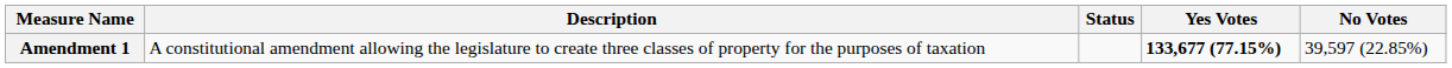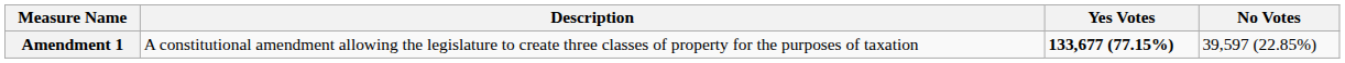 <table class="wikitable sortable plainrowheaders" style="width:100%">
 <tr>
 <th scope="col">Measure Name</th>
 <th scope="col">Description</th>
-<th scope="col">Status</th>
 <th scope="col">Yes Votes</th>
 <th scope="col">No Votes</th>
 </tr>
 <tr>
 <th scope=row>Amendment 1</th>
 <td>A constitutional amendment allowing the legislature to create three classes of property for the purposes of taxation</td>
-<td></td>
 <td><strong>133,677 (77.15%)</strong></td>
 <td>39,597 (22.85%)</td>
 </tr>
 </table>
